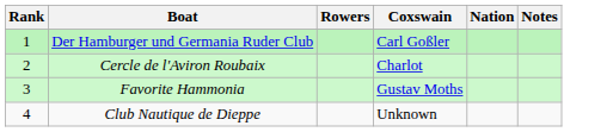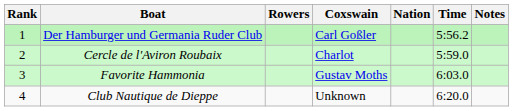 <table class="wikitable sortable" style="text-align:center">
 <tr>
 <th>Rank</th>
 <th>Boat</th>
 <th>Rowers</th>
 <th>Coxswain</th>
 <th>Nation</th>
+<th>Time</th>
 <th>Notes</th>
 </tr>
 <tr bgcolor=bbf3bb>
 <td>1</td>
 <td align=left><a href='#'>Der Hamburger und Germania Ruder Club</a></td>
 <td align=left></td>
 <td align=left><a href='#'>Carl Goßler</a></td>
 <td align=left></td>
+<td>5:56.2</td>
 <td></td>
 </tr>
 <tr bgcolor=ccf9cc>
 <td>2</td>
 <td><em>Cercle de l'Aviron Roubaix</em></td>
 <td align=left></td>
 <td align=left><a href='#'>Charlot</a></td>
 <td align=left></td>
+<td>5:59.0</td>
 <td></td>
 </tr>
 <tr bgcolor=ccf9cc>
 <td>3</td>
 <td><em>Favorite Hammonia</em></td>
 <td align=left></td>
 <td align=left><a href='#'>Gustav Moths</a></td>
 <td align=left></td>
+<td>6:03.0</td>
 <td></td>
 </tr>
 <tr>
 <td>4</td>
 <td><em>Club Nautique de Dieppe</em></td>
 <td align=left></td>
 <td align=left>Unknown</td>
 <td align=left></td>
+<td>6:20.0</td>
 <td></td>
 </tr>
 </table>
